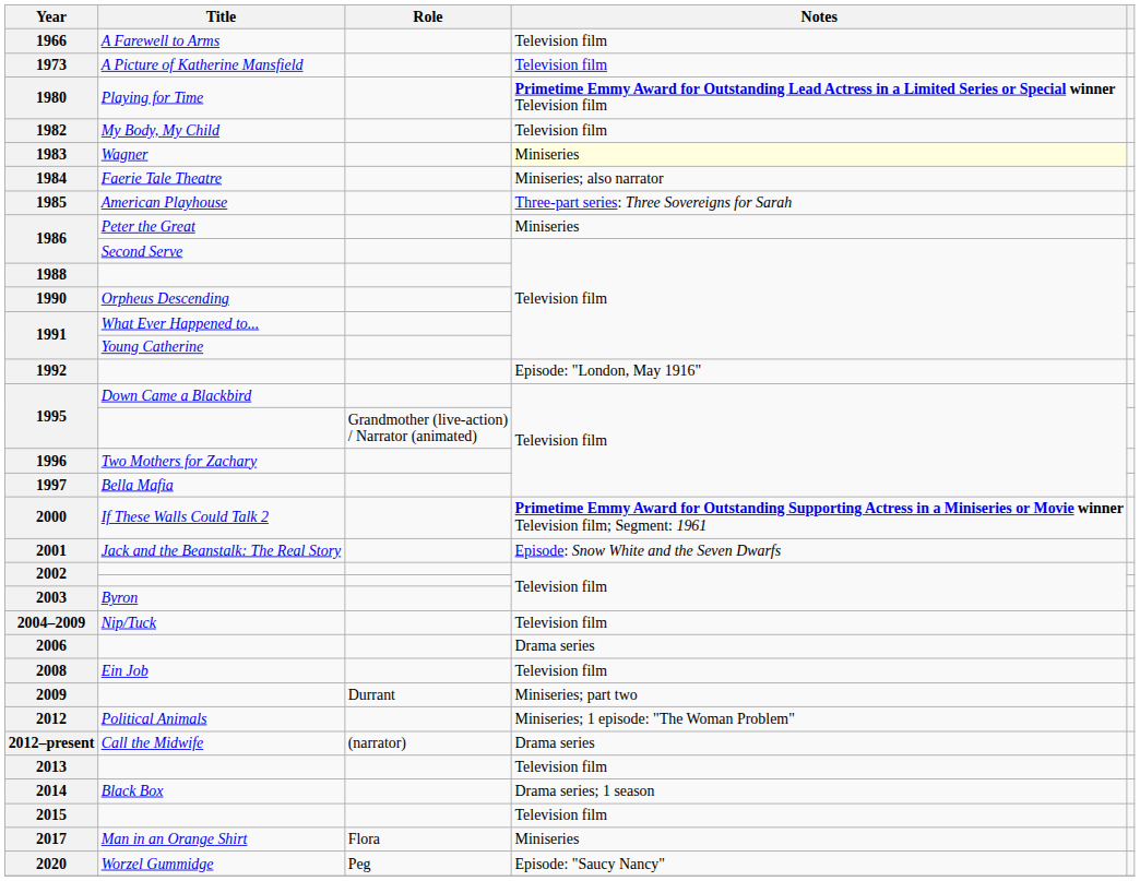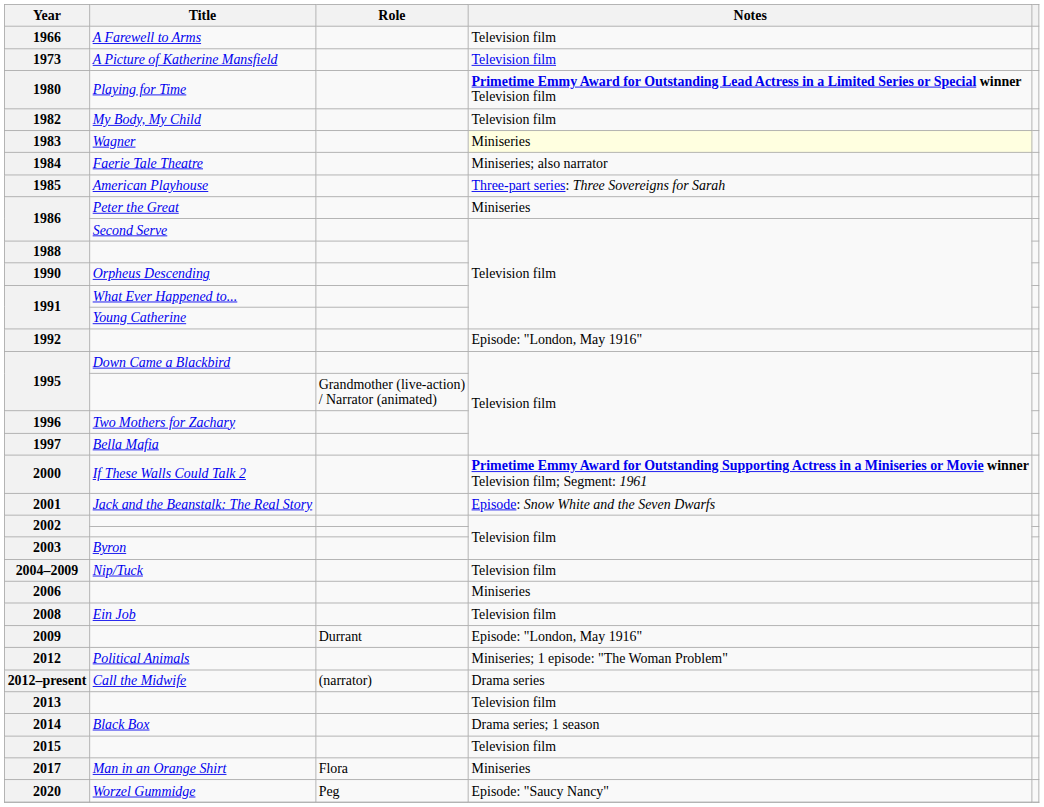 <table class="wikitable sortable plainrowheaders">
 <tr>
 <th>Year</th>
 <th>Title</th>
 <th>Role</th>
 <th class="unsortable">Notes</th>
 <th class="unsortable"></th>
 </tr>
 <tr>
 <th scope="row">1966</th>
 <td data-sort-value="Farewell"><em><a href='#'>A Farewell to Arms</a></em></td>
 <td></td>
 <td>Television film</td>
 <td style="text-align:center;"></td>
 </tr>
 <tr>
 <th scope="row">1973</th>
 <td data-sort-value="Picture Katherine"><em><a href='#'>A Picture of Katherine Mansfield</a></em></td>
 <td></td>
 <td><a href='#'>Television film</a></td>
 <td style="text-align:center;"></td>
 </tr>
 <tr>
 <th scope="row">1980</th>
 <td><em><a href='#'>Playing for Time</a></em></td>
 <td></td>
 <td><strong><a href='#'>Primetime Emmy Award for Outstanding Lead Actress in a Limited Series or Special</a> winner</strong><br>Television film</td>
 <td style="text-align:center;"></td>
 </tr>
 <tr>
 <th scope="row">1982</th>
 <td><em><a href='#'>My Body, My Child</a></em></td>
 <td></td>
 <td>Television film</td>
 <td style="text-align:center;"></td>
 </tr>
 <tr>
 <th scope="row">1983</th>
 <td><em><a href='#'>Wagner</a></em></td>
 <td></td>
 <td style="background: lightyellow;">Miniseries</td>
 <td style="text-align:center;"></td>
 </tr>
 <tr>
 <th scope="row">1984</th>
 <td><em><a href='#'>Faerie Tale Theatre</a></em></td>
 <td></td>
 <td>Miniseries; also narrator</td>
 <td style="text-align:center;"></td>
 </tr>
 <tr>
 <th scope="row">1985</th>
 <td><em><a href='#'>American Playhouse</a></em></td>
 <td></td>
 <td><a href='#'>Three-part series</a>: <em>Three Sovereigns for Sarah</em></td>
 <td style="text-align:center;"></td>
 </tr>
 <tr>
 <th rowspan="2" scope="row">1986</th>
 <td><em><a href='#'>Peter the Great</a></em></td>
 <td></td>
 <td>Miniseries</td>
 <td style="text-align:center;"></td>
 </tr>
 <tr>
 <td><em><a href='#'>Second Serve</a></em></td>
 <td></td>
 <td rowspan="5">Television film</td>
 <td style="text-align:center;"></td>
 </tr>
 <tr>
 <th scope="row">1988</th>
 <td><em></em></td>
 <td></td>
 <td style="text-align:center;"></td>
 </tr>
 <tr>
 <th scope="row">1990</th>
 <td><em><a href='#'>Orpheus Descending</a></em></td>
 <td></td>
 <td style="text-align:center;"></td>
 </tr>
 <tr>
 <th rowspan="2" scope="row">1991</th>
 <td><em><a href='#'>What Ever Happened to...</a></em></td>
 <td></td>
 <td style="text-align:center;"></td>
 </tr>
 <tr>
 <td><em><a href='#'>Young Catherine</a></em></td>
 <td></td>
 <td style="text-align:center;"></td>
 </tr>
 <tr>
 <th scope="row">1992</th>
 <td><em></em></td>
 <td></td>
 <td>Episode: "London, May 1916"</td>
 <td style="text-align:center;"></td>
 </tr>
 <tr>
 <th rowspan="2" scope="row">1995</th>
 <td><em><a href='#'>Down Came a Blackbird</a></em></td>
 <td></td>
 <td rowspan="4">Television film</td>
 <td style="text-align:center;"></td>
 </tr>
 <tr>
 <td><em></em></td>
 <td>Grandmother (live-action)<br>/ Narrator (animated)</td>
 <td style="text-align:center;"></td>
 </tr>
 <tr>
 <th scope="row">1996</th>
 <td><em><a href='#'>Two Mothers for Zachary</a></em></td>
 <td></td>
 <td style="text-align:center;"></td>
 </tr>
 <tr>
 <th scope="row">1997</th>
 <td><em><a href='#'>Bella Mafia</a></em></td>
 <td></td>
 <td style="text-align:center;"></td>
 </tr>
 <tr>
 <th scope="row">2000</th>
 <td><em><a href='#'>If These Walls Could Talk 2</a></em></td>
 <td></td>
 <td><strong><a href='#'>Primetime Emmy Award for Outstanding Supporting Actress in a Miniseries or Movie</a> winner</strong><br>Television film; Segment: <em>1961</em></td>
 <td style="text-align:center;"></td>
 </tr>
 <tr>
 <th scope="row">2001</th>
 <td><em><a href='#'>Jack and the Beanstalk: The Real Story</a></em></td>
 <td></td>
 <td><a href='#'>Episode</a>: <em>Snow White and the Seven Dwarfs</em></td>
 <td style="text-align:center;"></td>
 </tr>
 <tr>
 <th rowspan="2" scope="row">2002</th>
 <td><em></em></td>
 <td></td>
 <td rowspan="3">Television film</td>
 <td style="text-align:center;"></td>
 </tr>
 <tr>
 <td><em></em></td>
 <td></td>
 <td style="text-align:center;"></td>
 </tr>
 <tr>
 <th scope="row">2003</th>
 <td><em><a href='#'>Byron</a></em></td>
 <td></td>
 <td style="text-align:center;"></td>
 </tr>
 <tr>
 <th scope="row">2004–2009</th>
 <td><em><a href='#'>Nip/Tuck</a></em></td>
 <td></td>
 <td>Television film</td>
 <td style="text-align:center;"></td>
 </tr>
 <tr>
 <th scope="row">2006</th>
 <td><em></em></td>
 <td></td>
-<td>Drama series</td>
+<td>Miniseries</td>
 <td style="text-align:center;"></td>
 </tr>
 <tr>
 <th scope="row">2008</th>
 <td><em><a href='#'>Ein Job</a></em></td>
 <td></td>
 <td>Television film</td>
 <td style="text-align:center;"></td>
 </tr>
 <tr>
 <th scope="row">2009</th>
 <td><em></em></td>
 <td>Durrant</td>
-<td>Miniseries; part two</td>
+<td>Episode: "London, May 1916"</td>
 <td style="text-align:center;"></td>
 </tr>
 <tr>
 <th scope="row">2012</th>
 <td><em><a href='#'>Political Animals</a></em></td>
 <td></td>
 <td>Miniseries; 1 episode: "The Woman Problem"</td>
 <td style="text-align:center;"></td>
 </tr>
 <tr>
 <th scope="row">2012–present</th>
 <td><em><a href='#'>Call the Midwife</a></em></td>
 <td>  (narrator)</td>
 <td>Drama series</td>
 <td style="text-align:center;"></td>
 </tr>
 <tr>
 <th scope="row">2013</th>
 <td><em></em></td>
 <td></td>
 <td>Television film</td>
 <td style="text-align:center;"></td>
 </tr>
 <tr>
 <th scope="row">2014</th>
 <td><em><a href='#'>Black Box</a></em></td>
 <td></td>
 <td>Drama series; 1 season</td>
 <td style="text-align:center;"></td>
 </tr>
 <tr>
 <th scope="row">2015</th>
 <td><em></em></td>
 <td></td>
 <td>Television film</td>
 <td style="text-align:center;"></td>
 </tr>
 <tr>
 <th scope="row">2017</th>
 <td><em><a href='#'>Man in an Orange Shirt</a></em></td>
 <td>Flora</td>
 <td>Miniseries</td>
 <td style="text-align:center;"></td>
 </tr>
 <tr>
 <th scope="row">2020</th>
 <td><em><a href='#'>Worzel Gummidge</a></em></td>
 <td>Peg</td>
 <td>Episode: "Saucy Nancy"</td>
 <td style="text-align:center;"></td>
 </tr>
 <tr>
 </tr>
 </table>
